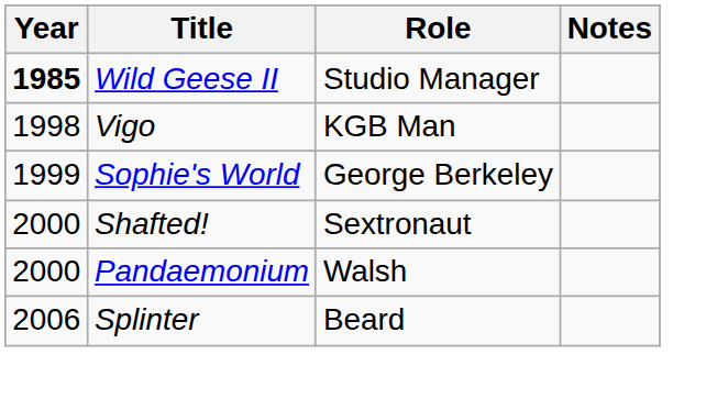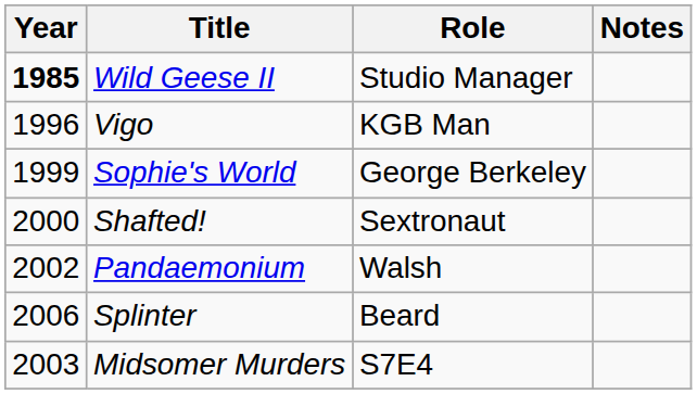 <table class="wikitable">
 <tr>
 <th>Year</th>
 <th>Title</th>
 <th>Role</th>
 <th>Notes</th>
 </tr>
 <tr>
 <td><strong>1985</strong></td>
 <td><em><a href='#'>Wild Geese II</a></em></td>
 <td>Studio Manager</td>
 <td></td>
 </tr>
 <tr>
-<td>1998</td>
+<td>1996</td>
 <td><em>Vigo</em></td>
 <td>KGB Man</td>
 <td></td>
 </tr>
 <tr>
 <td>1999</td>
 <td><em><a href='#'>Sophie's World</a></em></td>
 <td>George Berkeley</td>
 <td></td>
 </tr>
 <tr>
 <td>2000</td>
 <td><em>Shafted!</em></td>
 <td>Sextronaut</td>
 <td></td>
 </tr>
 <tr>
-<td>2000</td>
+<td>2002</td>
 <td><em><a href='#'>Pandaemonium</a></em></td>
 <td>Walsh</td>
 <td></td>
 </tr>
 <tr>
 <td>2006</td>
 <td><em>Splinter</em></td>
 <td>Beard</td>
 <td></td>
 </tr>
+<tr>
+<td>2003</td>
+<td><em>Midsomer Murders</em></td>
+<td>S7E4</td>
+<td></td>
+</tr>
 </table>
